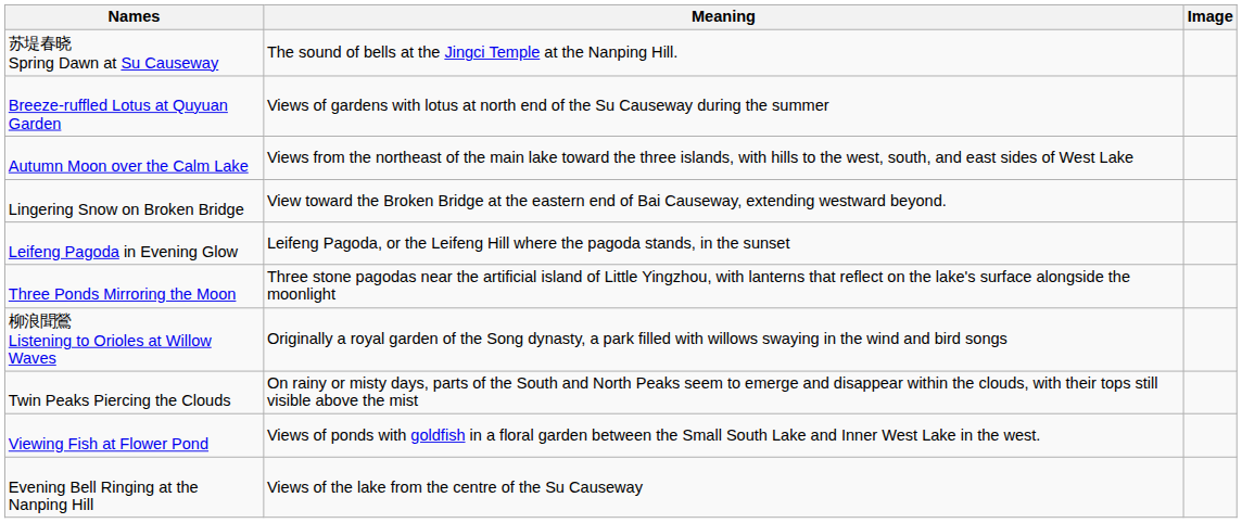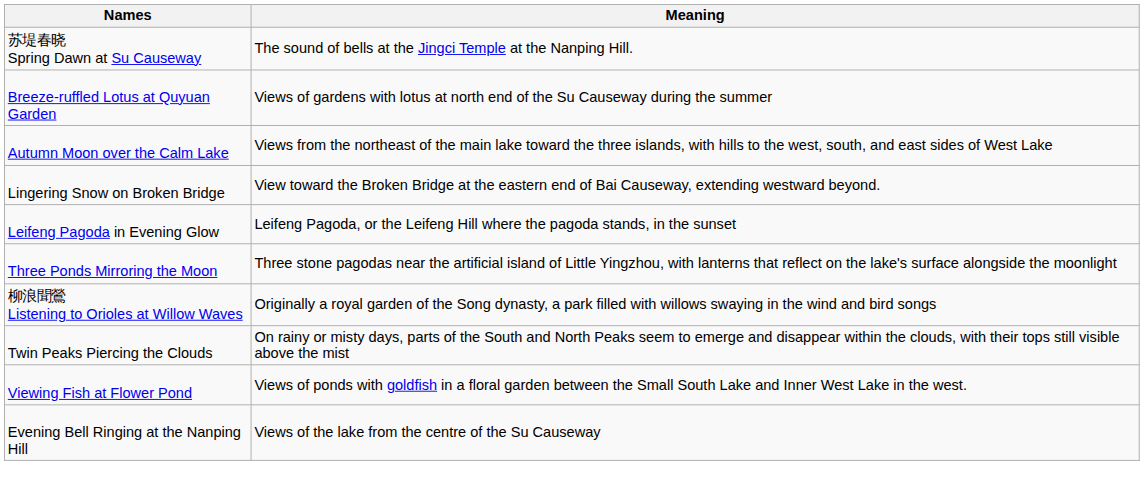 <table class="wikitable">
 <tr>
 <th>Names</th>
 <th>Meaning</th>
-<th>Image</th>
 </tr>
 <tr>
 <td>苏堤春晓<br>Spring Dawn at <a href='#'>Su Causeway</a></td>
 <td>The sound of bells at the <a href='#'>Jingci Temple</a> at the Nanping Hill.</td>
-<td></td>
 </tr>
 <tr>
 <td><br><a href='#'>Breeze-ruffled Lotus at Quyuan Garden</a></td>
 <td>Views of gardens with lotus at north end of the Su Causeway during the summer</td>
-<td></td>
 </tr>
 <tr>
 <td><br><a href='#'>Autumn Moon over the Calm Lake</a></td>
 <td>Views from the northeast of the main lake toward the three islands, with hills to the west, south, and east sides of West Lake</td>
-<td></td>
 </tr>
 <tr>
 <td><br>Lingering Snow on Broken Bridge</td>
 <td>View toward the Broken Bridge at the eastern end of Bai Causeway, extending westward beyond.</td>
-<td></td>
 </tr>
 <tr>
 <td><br><a href='#'>Leifeng Pagoda</a> in Evening Glow</td>
 <td>Leifeng Pagoda, or the Leifeng Hill where the pagoda stands, in the sunset</td>
-<td></td>
 </tr>
 <tr>
 <td><br><a href='#'>Three Ponds Mirroring the Moon</a></td>
 <td>Three stone pagodas near the artificial island of Little Yingzhou, with lanterns that reflect on the lake's surface alongside the moonlight</td>
-<td></td>
 </tr>
 <tr>
 <td>柳浪聞鶯<br><a href='#'>Listening to Orioles at Willow Waves</a></td>
 <td>Originally a royal garden of the Song dynasty, a park filled with willows swaying in the wind and bird songs</td>
-<td></td>
 </tr>
 <tr>
 <td><br>Twin Peaks Piercing the Clouds</td>
 <td>On rainy or misty days, parts of the South and North Peaks seem to emerge and disappear within the clouds, with their tops still visible above the mist</td>
-<td></td>
 </tr>
 <tr>
 <td><br><a href='#'>Viewing Fish at Flower Pond</a></td>
 <td>Views of ponds with <a href='#'>goldfish</a> in a floral garden between the Small South Lake and Inner West Lake in the west.</td>
-<td></td>
 </tr>
 <tr>
 <td><br>Evening Bell Ringing at the Nanping Hill</td>
 <td>Views of the lake from the centre of the Su Causeway</td>
-<td></td>
 </tr>
 </table>
